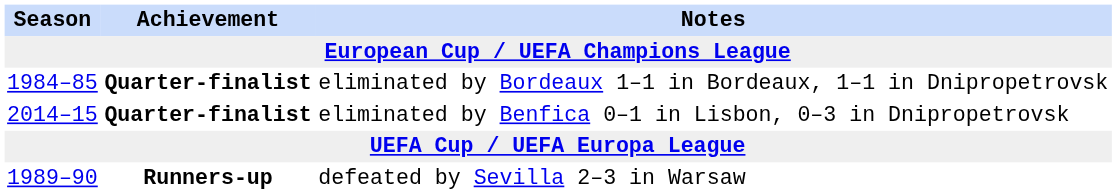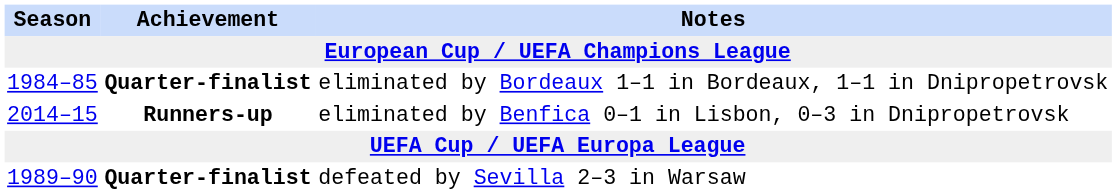 <table class="toccolours" border="0" cellpadding="2" cellspacing="0" align="left" style="margin:0.5em;">
 <tr bgcolor="#CADCFB">
 <th>Season</th>
 <th>Achievement</th>
 <th>Notes</th>
 </tr>
 <tr>
 <th colspan="4" bgcolor="#EFEFEF"><a href='#'>European Cup / UEFA Champions League</a></th>
 </tr>
 <tr>
 <td align="center"><a href='#'>1984–85</a></td>
 <td align="center"><strong>Quarter-finalist</strong></td>
 <td align="left">eliminated by  <a href='#'>Bordeaux</a> 1–1 in Bordeaux, 1–1 in Dnipropetrovsk</td>
 </tr>
 <tr>
 <td align="center"><a href='#'>2014–15</a></td>
-<td align="center"><strong>Quarter-finalist</strong></td>
+<td align="center"><strong>Runners-up</strong></td>
 <td align="left">eliminated by  <a href='#'>Benfica</a> 0–1 in Lisbon, 0–3 in Dnipropetrovsk</td>
 </tr>
 <tr>
 <th colspan="4" bgcolor="#EFEFEF"><a href='#'>UEFA Cup / UEFA Europa League</a></th>
 </tr>
 <tr>
 <td align="center"><a href='#'>1989–90</a></td>
-<td align="center"><strong>Runners-up</strong></td>
+<td align="center"><strong>Quarter-finalist</strong></td>
 <td align="left">defeated by  <a href='#'>Sevilla</a> 2–3 in Warsaw</td>
 </tr>
 <tr>
 </tr>
 </table>
